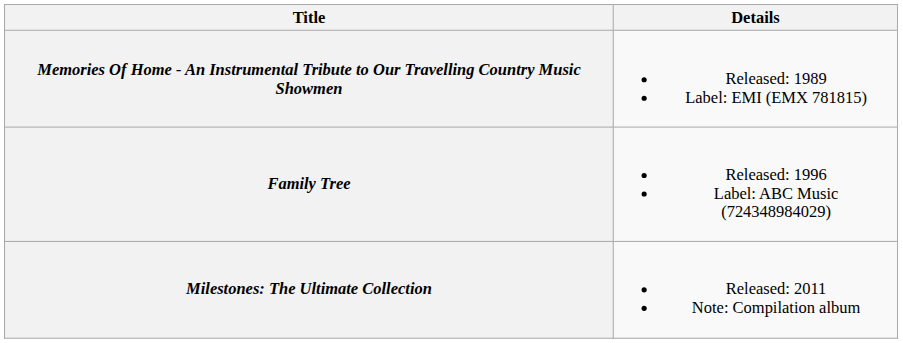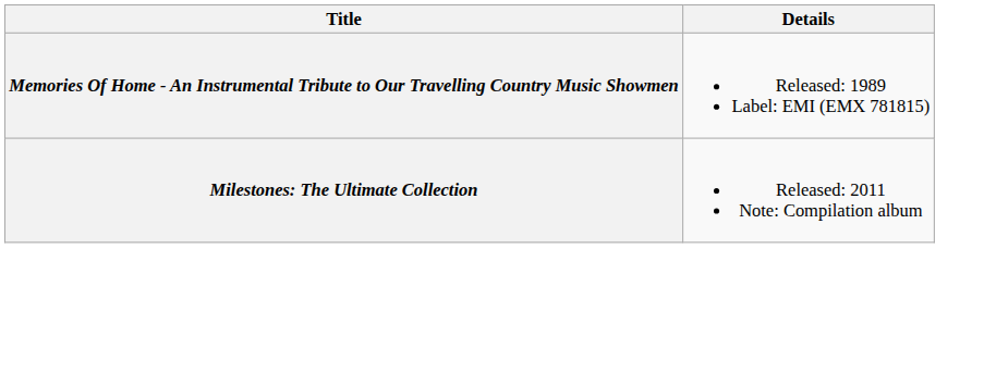 <table class="wikitable plainrowheaders" style="text-align:center;" border="1">
 <tr>
 <th scope="col">Title</th>
 <th scope="col">Details</th>
 </tr>
 <tr>
 <th scope="row"><em>Memories Of Home - An Instrumental Tribute to Our Travelling Country Music Showmen</em></th>
 <td><br><ul><li>Released: 1989</li><li>Label: EMI (EMX 781815)</li></ul></td>
 </tr>
 <tr>
-<th scope="row"><em>Family Tree</em></th>
-<td><br><ul><li>Released: 1996</li><li>Label: ABC Music (724348984029)</li></ul></td>
-</tr>
-<tr>
 <th scope="row"><em>Milestones: The Ultimate Collection</em></th>
 <td><br><ul><li>Released: 2011</li><li>Note: Compilation album</li></ul></td>
 </tr>
 </table>
